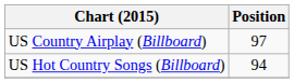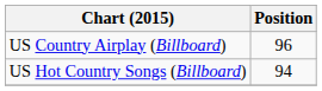 <table class="wikitable sortable">
 <tr>
 <th scope="col">Chart (2015)</th>
 <th scope="col">Position</th>
 </tr>
 <tr>
 <td>US <a href='#'>Country Airplay</a> (<em><a href='#'>Billboard</a></em>)</td>
-<td align="center">97</td>
+<td align="center">96</td>
 </tr>
 <tr>
 <td>US <a href='#'>Hot Country Songs</a> (<em><a href='#'>Billboard</a></em>)</td>
 <td align="center">94</td>
 </tr>
 <tr>
 </tr>
 </table>
